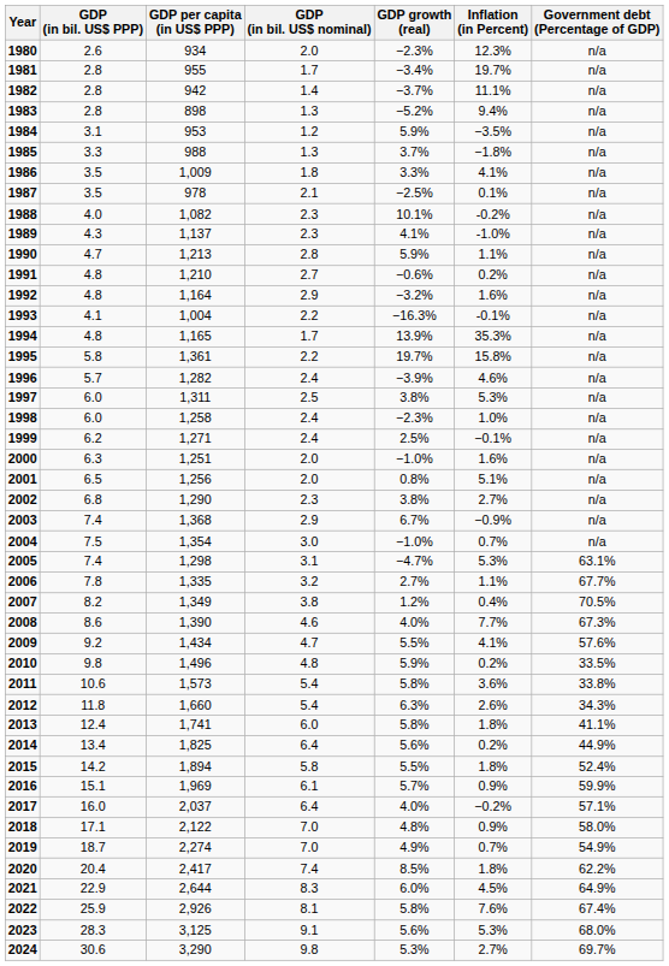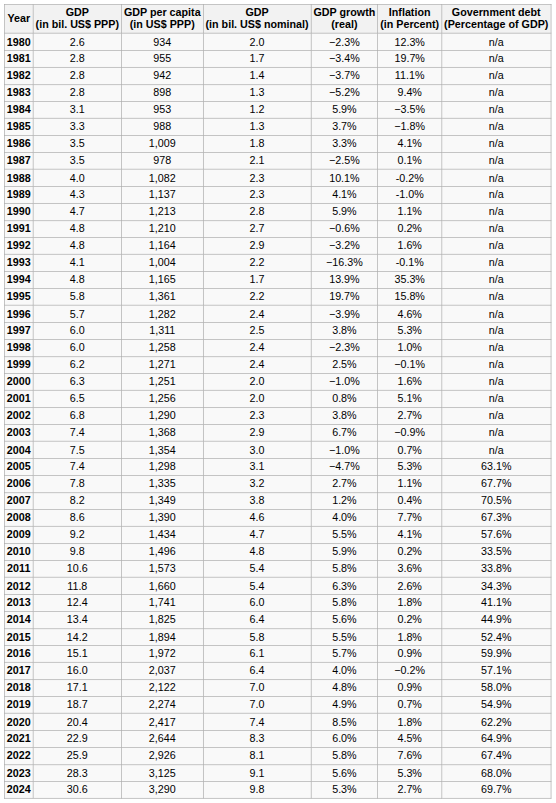 <table class="wikitable" style="text-align:center; vertical-align:middle;">
 <tr style="font-weight:bold;">
 <th>Year</th>
 <th>GDP<br>(in bil. US$ PPP)</th>
 <th>GDP per capita<br>(in US$ PPP)</th>
 <th>GDP<br>(in bil. US$ nominal)</th>
 <th>GDP growth<br>(real)</th>
 <th>Inflation<br>(in Percent)</th>
 <th>Government debt<br>(Percentage of GDP)</th>
 </tr>
 <tr>
 <td><strong>1980</strong></td>
 <td>2.6</td>
 <td>934</td>
 <td>2.0</td>
 <td>−2.3%</td>
 <td>12.3%</td>
 <td>n/a</td>
 </tr>
 <tr>
 <td><strong>1981</strong></td>
 <td>2.8</td>
 <td>955</td>
 <td>1.7</td>
 <td>−3.4%</td>
 <td>19.7%</td>
 <td>n/a</td>
 </tr>
 <tr>
 <td><strong>1982</strong></td>
 <td>2.8</td>
 <td>942</td>
 <td>1.4</td>
 <td>−3.7%</td>
 <td>11.1%</td>
 <td>n/a</td>
 </tr>
 <tr>
 <td><strong>1983</strong></td>
 <td>2.8</td>
 <td>898</td>
 <td>1.3</td>
 <td>−5.2%</td>
 <td>9.4%</td>
 <td>n/a</td>
 </tr>
 <tr>
 <td><strong>1984</strong></td>
 <td>3.1</td>
 <td>953</td>
 <td>1.2</td>
 <td>5.9%</td>
 <td>−3.5%</td>
 <td>n/a</td>
 </tr>
 <tr>
 <td><strong>1985</strong></td>
 <td>3.3</td>
 <td>988</td>
 <td>1.3</td>
 <td>3.7%</td>
 <td>−1.8%</td>
 <td>n/a</td>
 </tr>
 <tr>
 <td><strong>1986</strong></td>
 <td>3.5</td>
 <td>1,009</td>
 <td>1.8</td>
 <td>3.3%</td>
 <td>4.1%</td>
 <td>n/a</td>
 </tr>
 <tr>
 <td><strong>1987</strong></td>
 <td>3.5</td>
 <td>978</td>
 <td>2.1</td>
 <td>−2.5%</td>
 <td>0.1%</td>
 <td>n/a</td>
 </tr>
 <tr>
 <td><strong>1988</strong></td>
 <td>4.0</td>
 <td>1,082</td>
 <td>2.3</td>
 <td>10.1%</td>
 <td>-0.2%</td>
 <td>n/a</td>
 </tr>
 <tr>
 <td><strong>1989</strong></td>
 <td>4.3</td>
 <td>1,137</td>
 <td>2.3</td>
 <td>4.1%</td>
 <td>-1.0%</td>
 <td>n/a</td>
 </tr>
 <tr>
 <td><strong>1990</strong></td>
 <td>4.7</td>
 <td>1,213</td>
 <td>2.8</td>
 <td>5.9%</td>
 <td>1.1%</td>
 <td>n/a</td>
 </tr>
 <tr>
 <td><strong>1991</strong></td>
 <td>4.8</td>
 <td>1,210</td>
 <td>2.7</td>
 <td>−0.6%</td>
 <td>0.2%</td>
 <td>n/a</td>
 </tr>
 <tr>
 <td><strong>1992</strong></td>
 <td>4.8</td>
 <td>1,164</td>
 <td>2.9</td>
 <td>−3.2%</td>
 <td>1.6%</td>
 <td>n/a</td>
 </tr>
 <tr>
 <td><strong>1993</strong></td>
 <td>4.1</td>
 <td>1,004</td>
 <td>2.2</td>
 <td>−16.3%</td>
 <td>-0.1%</td>
 <td>n/a</td>
 </tr>
 <tr>
 <td><strong>1994</strong></td>
 <td>4.8</td>
 <td>1,165</td>
 <td>1.7</td>
 <td>13.9%</td>
 <td>35.3%</td>
 <td>n/a</td>
 </tr>
 <tr>
 <td><strong>1995</strong></td>
 <td>5.8</td>
 <td>1,361</td>
 <td>2.2</td>
 <td>19.7%</td>
 <td>15.8%</td>
 <td>n/a</td>
 </tr>
 <tr>
 <td><strong>1996</strong></td>
 <td>5.7</td>
 <td>1,282</td>
 <td>2.4</td>
 <td>−3.9%</td>
 <td>4.6%</td>
 <td>n/a</td>
 </tr>
 <tr>
 <td><strong>1997</strong></td>
 <td>6.0</td>
 <td>1,311</td>
 <td>2.5</td>
 <td>3.8%</td>
 <td>5.3%</td>
 <td>n/a</td>
 </tr>
 <tr>
 <td><strong>1998</strong></td>
 <td>6.0</td>
 <td>1,258</td>
 <td>2.4</td>
 <td>−2.3%</td>
 <td>1.0%</td>
 <td>n/a</td>
 </tr>
 <tr>
 <td><strong>1999</strong></td>
 <td>6.2</td>
 <td>1,271</td>
 <td>2.4</td>
 <td>2.5%</td>
 <td>−0.1%</td>
 <td>n/a</td>
 </tr>
 <tr>
 <td><strong>2000</strong></td>
 <td>6.3</td>
 <td>1,251</td>
 <td>2.0</td>
 <td>−1.0%</td>
 <td>1.6%</td>
 <td>n/a</td>
 </tr>
 <tr>
 <td><strong>2001</strong></td>
 <td>6.5</td>
 <td>1,256</td>
 <td>2.0</td>
 <td>0.8%</td>
 <td>5.1%</td>
 <td>n/a</td>
 </tr>
 <tr>
 <td><strong>2002</strong></td>
 <td>6.8</td>
 <td>1,290</td>
 <td>2.3</td>
 <td>3.8%</td>
 <td>2.7%</td>
 <td>n/a</td>
 </tr>
 <tr>
 <td><strong>2003</strong></td>
 <td>7.4</td>
 <td>1,368</td>
 <td>2.9</td>
 <td>6.7%</td>
 <td>−0.9%</td>
 <td>n/a</td>
 </tr>
 <tr>
 <td><strong>2004</strong></td>
 <td>7.5</td>
 <td>1,354</td>
 <td>3.0</td>
 <td>−1.0%</td>
 <td>0.7%</td>
 <td>n/a</td>
 </tr>
 <tr>
 <td><strong>2005</strong></td>
 <td>7.4</td>
 <td>1,298</td>
 <td>3.1</td>
 <td>−4.7%</td>
 <td>5.3%</td>
 <td>63.1%</td>
 </tr>
 <tr>
 <td><strong>2006</strong></td>
 <td>7.8</td>
 <td>1,335</td>
 <td>3.2</td>
 <td>2.7%</td>
 <td>1.1%</td>
 <td>67.7%</td>
 </tr>
 <tr>
 <td><strong>2007</strong></td>
 <td>8.2</td>
 <td>1,349</td>
 <td>3.8</td>
 <td>1.2%</td>
 <td>0.4%</td>
 <td>70.5%</td>
 </tr>
 <tr>
 <td><strong>2008</strong></td>
 <td>8.6</td>
 <td>1,390</td>
 <td>4.6</td>
 <td>4.0%</td>
 <td>7.7%</td>
 <td>67.3%</td>
 </tr>
 <tr>
 <td><strong>2009</strong></td>
 <td>9.2</td>
 <td>1,434</td>
 <td>4.7</td>
 <td>5.5%</td>
 <td>4.1%</td>
 <td>57.6%</td>
 </tr>
 <tr>
 <td><strong>2010</strong></td>
 <td>9.8</td>
 <td>1,496</td>
 <td>4.8</td>
 <td>5.9%</td>
 <td>0.2%</td>
 <td>33.5%</td>
 </tr>
 <tr>
 <td><strong>2011</strong></td>
 <td>10.6</td>
 <td>1,573</td>
 <td>5.4</td>
 <td>5.8%</td>
 <td>3.6%</td>
 <td>33.8%</td>
 </tr>
 <tr>
 <td><strong>2012</strong></td>
 <td>11.8</td>
 <td>1,660</td>
 <td>5.4</td>
 <td>6.3%</td>
 <td>2.6%</td>
 <td>34.3%</td>
 </tr>
 <tr>
 <td><strong>2013</strong></td>
 <td>12.4</td>
 <td>1,741</td>
 <td>6.0</td>
 <td>5.8%</td>
 <td>1.8%</td>
 <td>41.1%</td>
 </tr>
 <tr>
 <td><strong>2014</strong></td>
 <td>13.4</td>
 <td>1,825</td>
 <td>6.4</td>
 <td>5.6%</td>
 <td>0.2%</td>
 <td>44.9%</td>
 </tr>
 <tr>
 <td><strong>2015</strong></td>
 <td>14.2</td>
 <td>1,894</td>
 <td>5.8</td>
 <td>5.5%</td>
 <td>1.8%</td>
 <td>52.4%</td>
 </tr>
 <tr>
 <td><strong>2016</strong></td>
 <td>15.1</td>
-<td>1,969</td>
+<td>1,972</td>
 <td>6.1</td>
 <td>5.7%</td>
 <td>0.9%</td>
 <td>59.9%</td>
 </tr>
 <tr>
 <td><strong>2017</strong></td>
 <td>16.0</td>
 <td>2,037</td>
 <td>6.4</td>
 <td>4.0%</td>
 <td>−0.2%</td>
 <td>57.1%</td>
 </tr>
 <tr>
 <td><strong>2018</strong></td>
 <td>17.1</td>
 <td>2,122</td>
 <td>7.0</td>
 <td>4.8%</td>
 <td>0.9%</td>
 <td>58.0%</td>
 </tr>
 <tr>
 <td><strong>2019</strong></td>
 <td>18.7</td>
 <td>2,274</td>
 <td>7.0</td>
 <td>4.9%</td>
 <td>0.7%</td>
 <td>54.9%</td>
 </tr>
 <tr>
 <td><strong>2020</strong></td>
 <td>20.4</td>
 <td>2,417</td>
 <td>7.4</td>
 <td>8.5%</td>
 <td>1.8%</td>
 <td>62.2%</td>
 </tr>
 <tr>
 <td><strong>2021</strong></td>
 <td>22.9</td>
 <td>2,644</td>
 <td>8.3</td>
 <td>6.0%</td>
 <td>4.5%</td>
 <td>64.9%</td>
 </tr>
 <tr>
 <td><strong>2022</strong></td>
 <td>25.9</td>
 <td>2,926</td>
 <td>8.1</td>
 <td>5.8%</td>
 <td>7.6%</td>
 <td>67.4%</td>
 </tr>
 <tr>
 <td><strong>2023</strong></td>
 <td>28.3</td>
 <td>3,125</td>
 <td>9.1</td>
 <td>5.6%</td>
 <td>5.3%</td>
 <td>68.0%</td>
 </tr>
 <tr>
 <td><strong>2024</strong></td>
 <td>30.6</td>
 <td>3,290</td>
 <td>9.8</td>
 <td>5.3%</td>
 <td>2.7%</td>
 <td>69.7%</td>
 </tr>
 </table>
